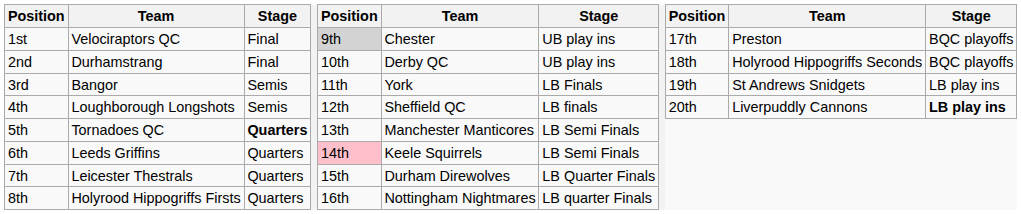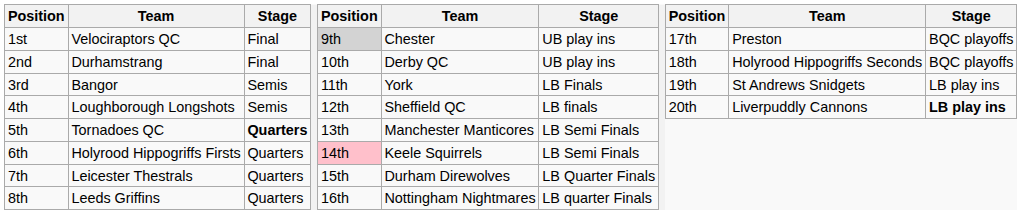 <table class="wikitable" style="font-size:90%;border: none;">
 <tr>
 <th>Position</th>
 <th>Team</th>
 <th>Stage</th>
 <th rowspan="9" style="border: none;"></th>
 <th>Position</th>
 <th>Team</th>
 <th>Stage</th>
 <th rowspan="9" style="border: none;"></th>
 <th>Position</th>
 <th>Team</th>
 <th>Stage</th>
 </tr>
 <tr>
 <td>1st</td>
 <td>Velociraptors QC</td>
 <td>Final</td>
 <td style="background: lightgrey;">9th</td>
 <td>Chester</td>
 <td>UB play ins</td>
 <td>17th</td>
 <td>Preston</td>
 <td>BQC playoffs</td>
 </tr>
 <tr>
 <td>2nd</td>
 <td>Durhamstrang</td>
 <td>Final</td>
 <td>10th</td>
 <td>Derby QC</td>
 <td>UB play ins</td>
 <td>18th</td>
 <td>Holyrood Hippogriffs Seconds</td>
 <td>BQC playoffs</td>
 </tr>
 <tr>
 <td>3rd</td>
 <td>Bangor</td>
 <td>Semis</td>
 <td>11th</td>
 <td>York</td>
 <td>LB Finals</td>
 <td>19th</td>
 <td>St Andrews Snidgets</td>
 <td>LB play ins</td>
 </tr>
 <tr>
 <td>4th</td>
 <td>Loughborough Longshots</td>
 <td>Semis</td>
 <td>12th</td>
 <td>Sheffield QC</td>
 <td>LB finals</td>
 <td>20th</td>
 <td>Liverpuddly Cannons</td>
 <td><strong>LB play ins</strong></td>
 </tr>
 <tr>
 <td>5th</td>
 <td>Tornadoes QC</td>
 <td><strong>Quarters</strong></td>
 <td>13th</td>
 <td>Manchester Manticores</td>
 <td>LB Semi Finals</td>
 </tr>
 <tr>
 <td>6th</td>
-<td>Leeds Griffins</td>
+<td>Holyrood Hippogriffs Firsts</td>
 <td>Quarters</td>
 <td style="background: pink;">14th</td>
 <td>Keele Squirrels</td>
 <td>LB Semi Finals</td>
 </tr>
 <tr>
 <td>7th</td>
 <td>Leicester Thestrals</td>
 <td>Quarters</td>
 <td>15th</td>
 <td>Durham Direwolves</td>
 <td>LB Quarter Finals</td>
 </tr>
 <tr>
 <td>8th</td>
-<td>Holyrood Hippogriffs Firsts</td>
+<td>Leeds Griffins</td>
 <td>Quarters</td>
 <td>16th</td>
 <td>Nottingham Nightmares</td>
 <td>LB quarter Finals</td>
 </tr>
 </table>
